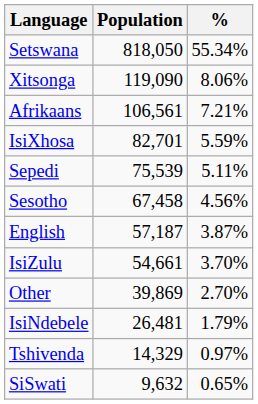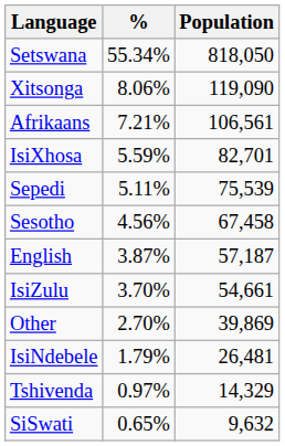 <table class="wikitable" style="font-size: 95%; text-align: right">
 <tr>
 <th>Language</th>
+<th>%</th>
 <th>Population</th>
-<th>%</th>
 </tr>
 <tr>
 <td align=left><a href='#'>Setswana</a></td>
+<td>55.34%</td>
 <td>818,050</td>
-<td>55.34%</td>
 </tr>
 <tr>
 <td align=left><a href='#'>Xitsonga</a></td>
+<td>8.06%</td>
 <td>119,090</td>
-<td>8.06%</td>
 </tr>
 <tr>
 <td align=left><a href='#'>Afrikaans</a></td>
+<td>7.21%</td>
 <td>106,561</td>
-<td>7.21%</td>
 </tr>
 <tr>
 <td align=left><a href='#'>IsiXhosa</a></td>
+<td>5.59%</td>
 <td>82,701</td>
-<td>5.59%</td>
 </tr>
 <tr>
 <td align=left><a href='#'>Sepedi</a></td>
+<td>5.11%</td>
 <td>75,539</td>
-<td>5.11%</td>
 </tr>
 <tr>
 <td align=left><a href='#'>Sesotho</a></td>
+<td>4.56%</td>
 <td>67,458</td>
-<td>4.56%</td>
 </tr>
 <tr>
 <td align=left><a href='#'>English</a></td>
+<td>3.87%</td>
 <td>57,187</td>
-<td>3.87%</td>
 </tr>
 <tr>
 <td align=left><a href='#'>IsiZulu</a></td>
+<td>3.70%</td>
 <td>54,661</td>
-<td>3.70%</td>
 </tr>
 <tr>
 <td align=left><a href='#'>Other</a></td>
+<td>2.70%</td>
 <td>39,869</td>
-<td>2.70%</td>
 </tr>
 <tr>
 <td align=left><a href='#'>IsiNdebele</a></td>
+<td>1.79%</td>
 <td>26,481</td>
-<td>1.79%</td>
 </tr>
 <tr>
 <td align=left><a href='#'>Tshivenda</a></td>
+<td>0.97%</td>
 <td>14,329</td>
-<td>0.97%</td>
 </tr>
 <tr>
 <td align=left><a href='#'>SiSwati</a></td>
+<td>0.65%</td>
 <td>9,632</td>
-<td>0.65%</td>
 </tr>
 </table>
